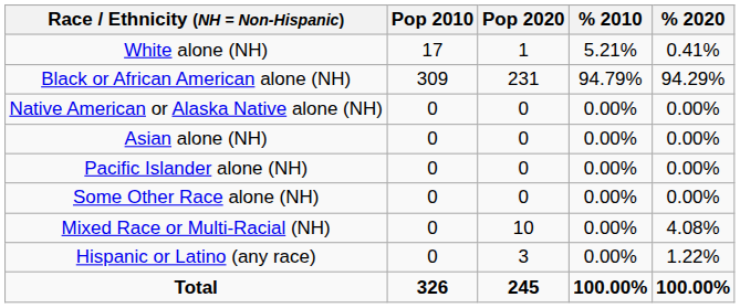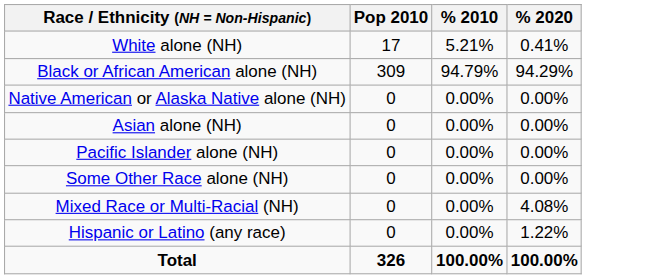 <table class="wikitable"" style="text-align:center;">
 <tr>
 <th>Race / Ethnicity <small>(<em>NH = Non-Hispanic</em>)</small></th>
 <th>Pop 2010</th>
-<th>Pop 2020</th>
 <th>% 2010</th>
 <th>% 2020</th>
 </tr>
 <tr>
 <td><a href='#'>White</a> alone (NH)</td>
 <td>17</td>
-<td>1</td>
 <td>5.21%</td>
 <td>0.41%</td>
 </tr>
 <tr>
 <td><a href='#'>Black or African American</a> alone (NH)</td>
 <td>309</td>
-<td>231</td>
 <td>94.79%</td>
 <td>94.29%</td>
 </tr>
 <tr>
 <td><a href='#'>Native American</a> or <a href='#'>Alaska Native</a> alone (NH)</td>
-<td>0</td>
 <td>0</td>
 <td>0.00%</td>
 <td>0.00%</td>
 </tr>
 <tr>
 <td><a href='#'>Asian</a> alone (NH)</td>
 <td>0</td>
-<td>0</td>
 <td>0.00%</td>
 <td>0.00%</td>
 </tr>
 <tr>
 <td><a href='#'>Pacific Islander</a> alone (NH)</td>
-<td>0</td>
 <td>0</td>
 <td>0.00%</td>
 <td>0.00%</td>
 </tr>
 <tr>
 <td><a href='#'>Some Other Race</a> alone (NH)</td>
 <td>0</td>
-<td>0</td>
 <td>0.00%</td>
 <td>0.00%</td>
 </tr>
 <tr>
 <td><a href='#'>Mixed Race or Multi-Racial</a> (NH)</td>
 <td>0</td>
-<td>10</td>
 <td>0.00%</td>
 <td>4.08%</td>
 </tr>
 <tr>
 <td><a href='#'>Hispanic or Latino</a> (any race)</td>
 <td>0</td>
-<td>3</td>
 <td>0.00%</td>
 <td>1.22%</td>
 </tr>
 <tr>
 <td><strong>Total</strong></td>
 <td><strong>326</strong></td>
-<td><strong>245</strong></td>
 <td><strong>100.00%</strong></td>
 <td><strong>100.00%</strong></td>
 </tr>
 </table>
